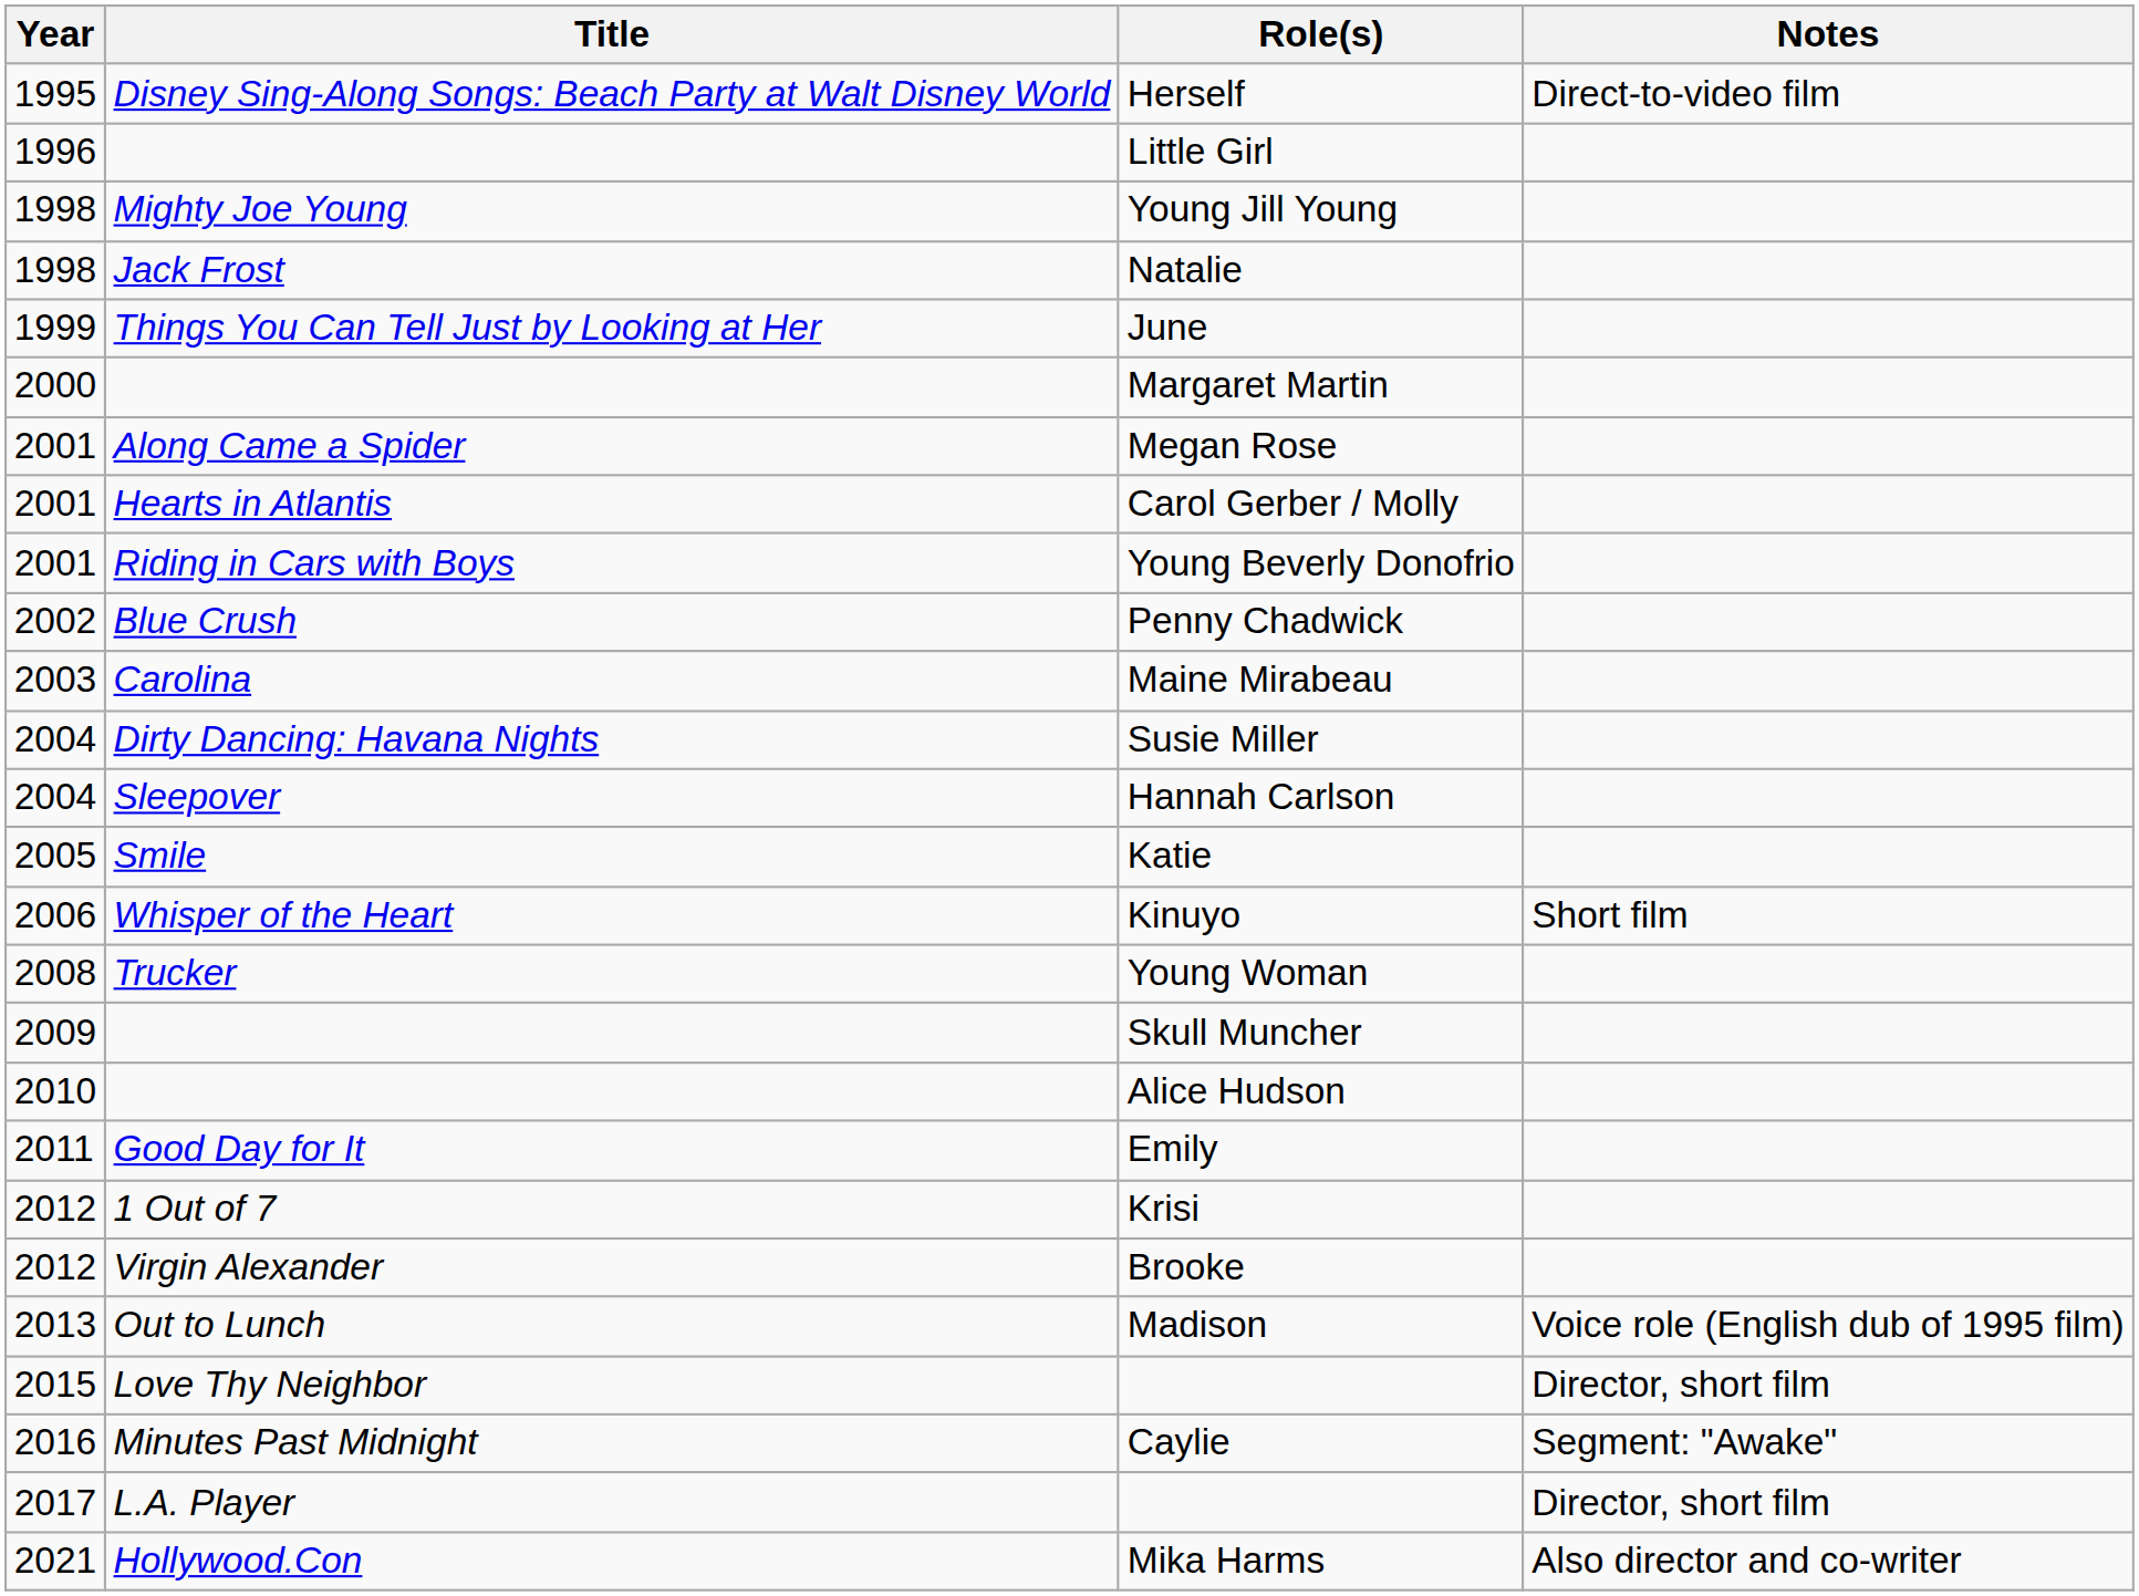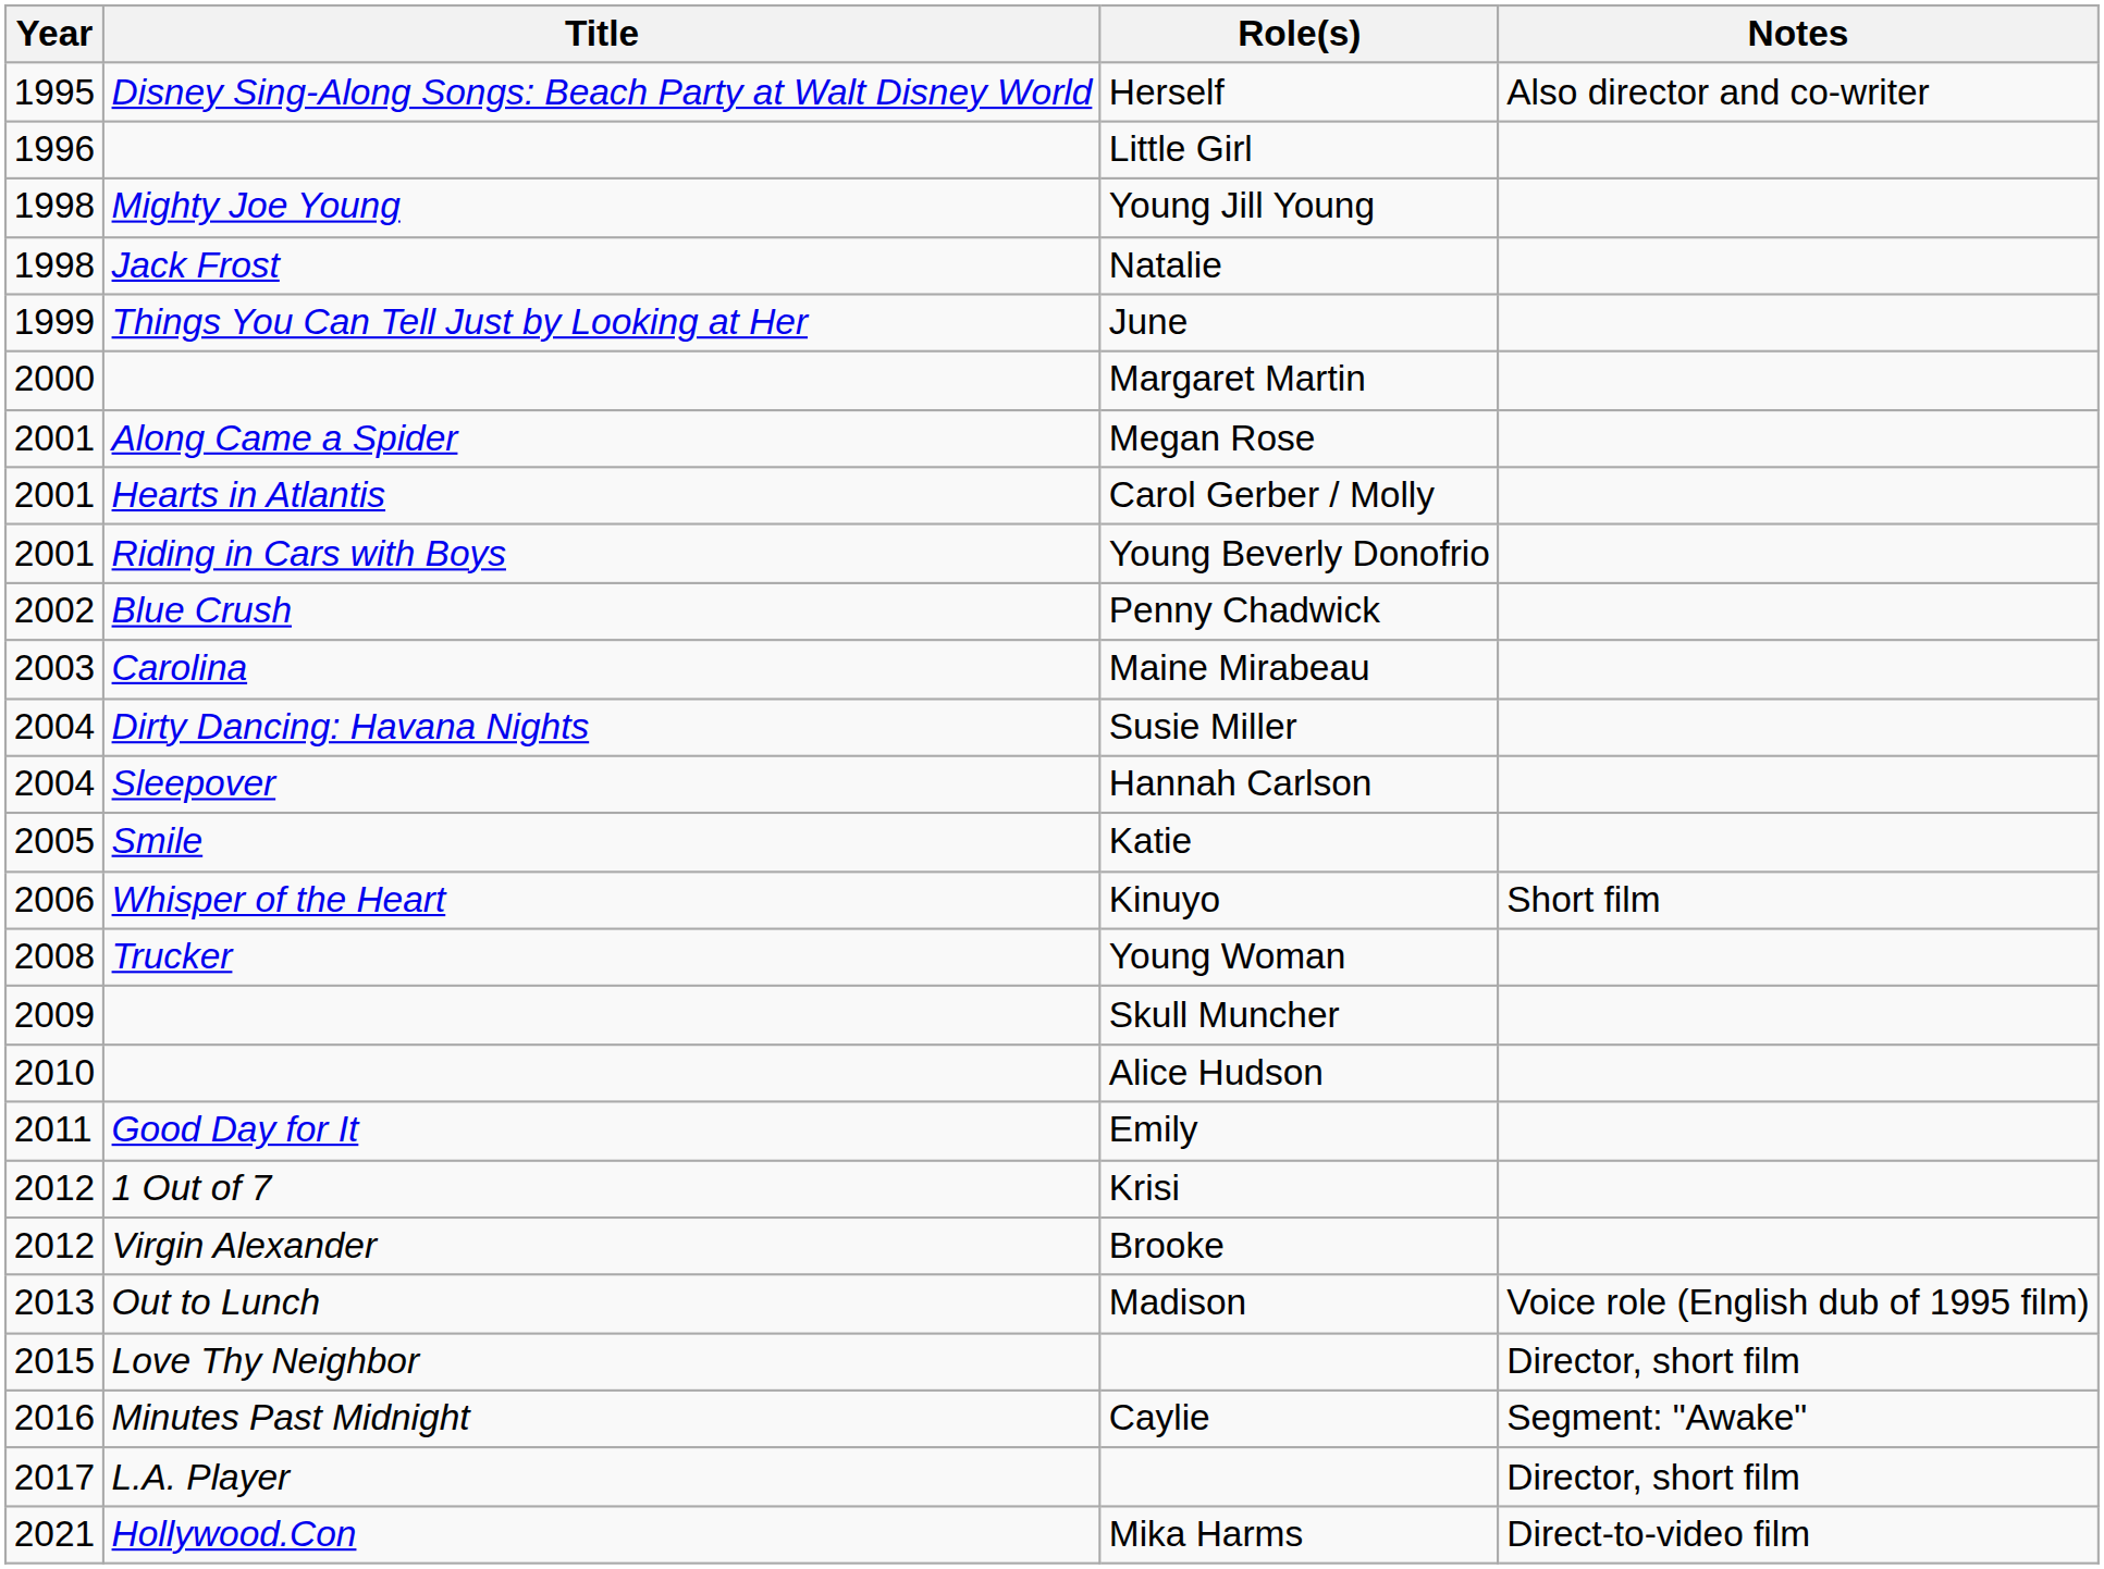 <table class="wikitable sortable">
 <tr>
 <th>Year</th>
 <th>Title</th>
 <th>Role(s)</th>
 <th class="unsortable">Notes</th>
 </tr>
 <tr>
 <td>1995</td>
 <td><em><a href='#'>Disney Sing-Along Songs: Beach Party at Walt Disney World</a></em></td>
 <td>Herself</td>
-<td>Direct-to-video film</td>
+<td>Also director and co-writer</td>
 </tr>
 <tr>
 <td>1996</td>
 <td><em></em></td>
 <td>Little Girl</td>
 <td></td>
 </tr>
 <tr>
 <td>1998</td>
 <td><em><a href='#'>Mighty Joe Young</a></em></td>
 <td>Young Jill Young</td>
 <td></td>
 </tr>
 <tr>
 <td>1998</td>
 <td><em><a href='#'>Jack Frost</a></em></td>
 <td>Natalie</td>
 <td></td>
 </tr>
 <tr>
 <td>1999</td>
 <td><em><a href='#'>Things You Can Tell Just by Looking at Her</a></em></td>
 <td>June</td>
 <td></td>
 </tr>
 <tr>
 <td>2000</td>
 <td><em></em></td>
 <td>Margaret Martin</td>
 <td></td>
 </tr>
 <tr>
 <td>2001</td>
 <td><em><a href='#'>Along Came a Spider</a></em></td>
 <td>Megan Rose</td>
 <td></td>
 </tr>
 <tr>
 <td>2001</td>
 <td><em><a href='#'>Hearts in Atlantis</a></em></td>
 <td>Carol Gerber / Molly</td>
 <td></td>
 </tr>
 <tr>
 <td>2001</td>
 <td><em><a href='#'>Riding in Cars with Boys</a></em></td>
 <td>Young Beverly Donofrio</td>
 <td></td>
 </tr>
 <tr>
 <td>2002</td>
 <td><em><a href='#'>Blue Crush</a></em></td>
 <td>Penny Chadwick</td>
 <td></td>
 </tr>
 <tr>
 <td>2003</td>
 <td><em><a href='#'>Carolina</a></em></td>
 <td>Maine Mirabeau</td>
 <td></td>
 </tr>
 <tr>
 <td>2004</td>
 <td><em><a href='#'>Dirty Dancing: Havana Nights</a></em></td>
 <td>Susie Miller</td>
 <td></td>
 </tr>
 <tr>
 <td>2004</td>
 <td><em><a href='#'>Sleepover</a></em></td>
 <td>Hannah Carlson</td>
 <td></td>
 </tr>
 <tr>
 <td>2005</td>
 <td><em><a href='#'>Smile</a></em></td>
 <td>Katie</td>
 <td></td>
 </tr>
 <tr>
 <td>2006</td>
 <td><em><a href='#'>Whisper of the Heart</a></em></td>
 <td>Kinuyo</td>
 <td>Short film</td>
 </tr>
 <tr>
 <td>2008</td>
 <td><em><a href='#'>Trucker</a></em></td>
 <td>Young Woman</td>
 <td></td>
 </tr>
 <tr>
 <td>2009</td>
 <td><em></em></td>
 <td>Skull Muncher</td>
 <td></td>
 </tr>
 <tr>
 <td>2010</td>
 <td><em></em></td>
 <td>Alice Hudson</td>
 <td></td>
 </tr>
 <tr>
 <td>2011</td>
 <td><em><a href='#'>Good Day for It</a></em></td>
 <td>Emily</td>
 <td></td>
 </tr>
 <tr>
 <td>2012</td>
 <td><em>1 Out of 7</em></td>
 <td>Krisi</td>
 <td></td>
 </tr>
 <tr>
 <td>2012</td>
 <td><em>Virgin Alexander</em></td>
 <td>Brooke</td>
 <td></td>
 </tr>
 <tr>
 <td>2013</td>
 <td><em>Out to Lunch</em></td>
 <td>Madison</td>
 <td>Voice role (English dub of 1995 film)</td>
 </tr>
 <tr>
 <td>2015</td>
 <td><em>Love Thy Neighbor</em></td>
 <td></td>
 <td>Director, short film</td>
 </tr>
 <tr>
 <td>2016</td>
 <td><em>Minutes Past Midnight</em></td>
 <td>Caylie</td>
 <td>Segment: "Awake"</td>
 </tr>
 <tr>
 <td>2017</td>
 <td><em>L.A. Player</em></td>
 <td></td>
 <td>Director, short film</td>
 </tr>
 <tr>
 <td>2021</td>
 <td><em><a href='#'>Hollywood.Con</a></em></td>
 <td>Mika Harms</td>
-<td>Also director and co-writer</td>
+<td>Direct-to-video film</td>
 </tr>
 </table>
